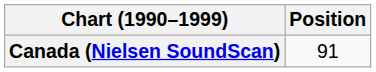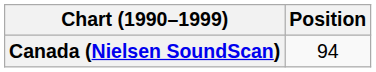 <table class="wikitable plainrowheaders" style="text-align:center">
 <tr>
 <th>Chart (1990–1999)</th>
 <th>Position</th>
 </tr>
 <tr>
 <th scope="row">Canada (<a href='#'>Nielsen SoundScan</a>)</th>
-<td>91</td>
+<td>94</td>
 </tr>
 </table>
